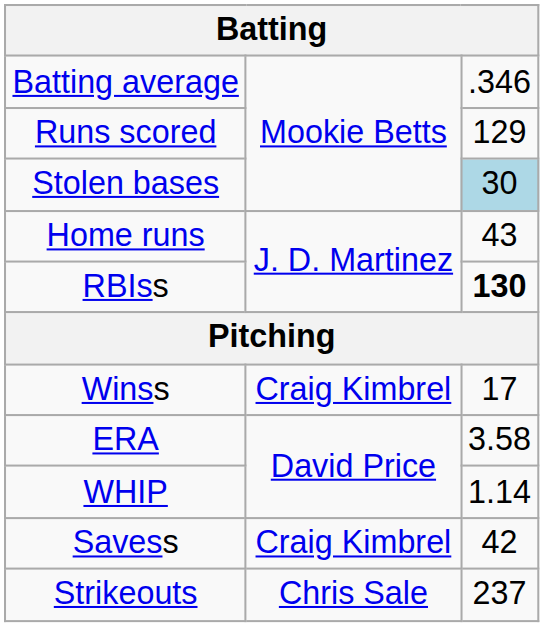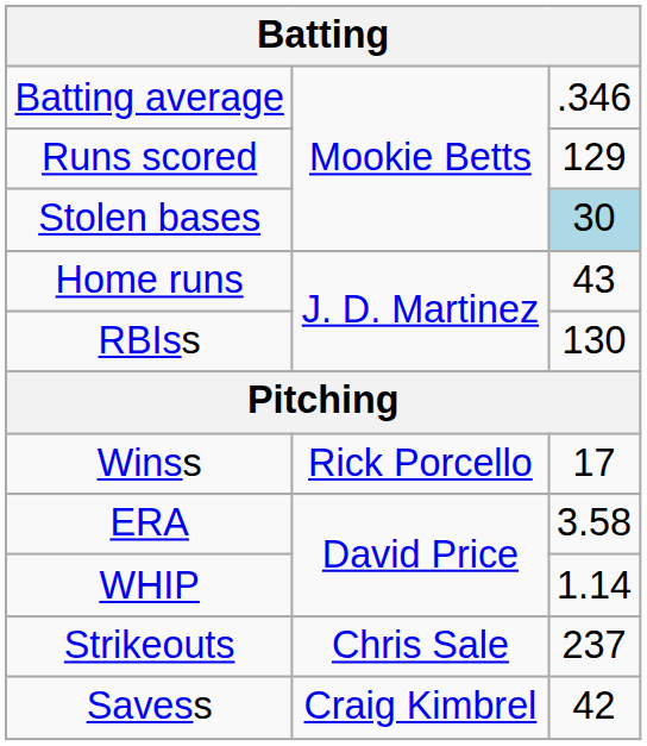 <table class="wikitable" style="text-align:center; font-size: 100%;">
 <tr>
 <th colspan=3>Batting</th>
 </tr>
 <tr>
 <td><a href='#'>Batting average</a></td>
 <td rowspan=3><a href='#'>Mookie Betts</a></td>
 <td>.346</td>
 </tr>
 <tr>
 <td><a href='#'>Runs scored</a></td>
 <td>129</td>
 </tr>
 <tr>
 <td><a href='#'>Stolen bases</a></td>
 <td style="background: lightblue;">30</td>
 </tr>
 <tr>
 <td><a href='#'>Home runs</a></td>
 <td rowspan=2><a href='#'>J. D. Martinez</a></td>
 <td>43</td>
 </tr>
 <tr>
 <td><a href='#'>RBIs</a>s</td>
-<td><strong>130</strong></td>
+<td>130</td>
 </tr>
 <tr>
 <th colspan=3>Pitching</th>
 </tr>
 <tr>
 <td><a href='#'>Wins</a>s</td>
-<td><a href='#'>Craig Kimbrel</a></td>
+<td><a href='#'>Rick Porcello</a></td>
 <td>17</td>
 </tr>
 <tr>
 <td><a href='#'>ERA</a></td>
 <td rowspan=2><a href='#'>David Price</a></td>
 <td>3.58</td>
 </tr>
 <tr>
 <td><a href='#'>WHIP</a></td>
 <td>1.14</td>
 </tr>
 <tr>
+<td><a href='#'>Strikeouts</a></td>
+<td><a href='#'>Chris Sale</a></td>
+<td>237</td>
+</tr>
+<tr>
 <td><a href='#'>Saves</a>s</td>
 <td><a href='#'>Craig Kimbrel</a></td>
 <td>42</td>
 </tr>
-<tr>
-<td><a href='#'>Strikeouts</a></td>
-<td><a href='#'>Chris Sale</a></td>
-<td>237</td>
-</tr>
 </table>
